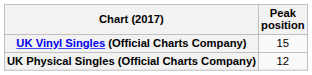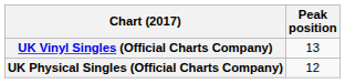 <table class="wikitable sortable plainrowheaders">
 <tr>
 <th scope="col">Chart (2017)</th>
 <th scope="col">Peak<br>position</th>
 </tr>
 <tr>
 <th scope="row"><a href='#'>UK Vinyl Singles</a> (Official Charts Company)</th>
-<td style="text-align:center;">15</td>
+<td style="text-align:center;">13</td>
 </tr>
 <tr>
 <th scope="row">UK Physical Singles (Official Charts Company)</th>
 <td style="text-align:center;">12</td>
 </tr>
 </table>
